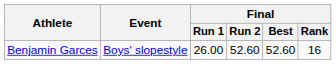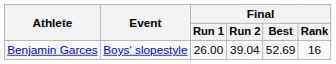 <table class="wikitable" style="font-size:90%">
 <tr>
 <th rowspan=2>Athlete</th>
 <th rowspan=2>Event</th>
 <th colspan=5>Final</th>
 </tr>
 <tr style="font-size:95%">
 <th>Run 1</th>
 <th>Run 2</th>
 <th>Best</th>
 <th>Rank</th>
 </tr>
 <tr align=center>
 <td align=left><a href='#'>Benjamin Garces</a></td>
 <td align=left><a href='#'>Boys' slopestyle</a></td>
 <td>26.00</td>
-<td>52.60</td>
-<td>52.60</td>
+<td>39.04</td>
+<td>52.69</td>
 <td>16</td>
 </tr>
 </table>
